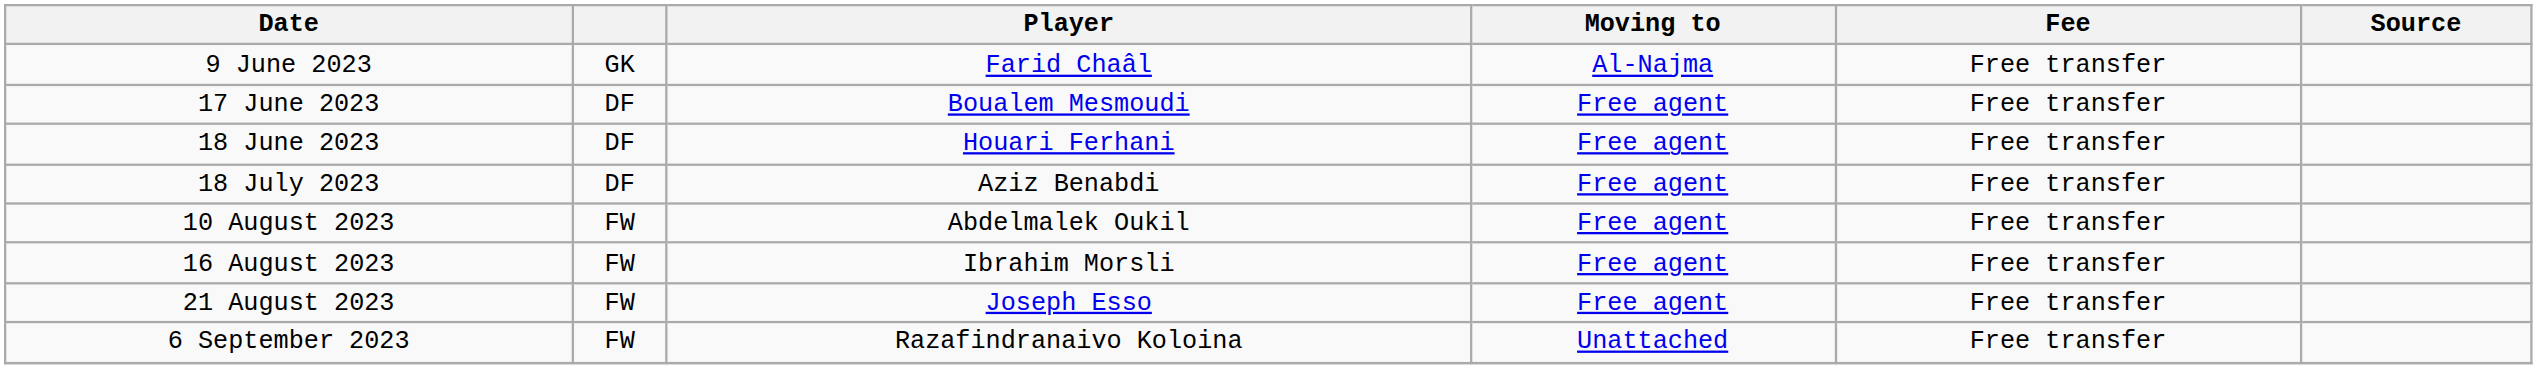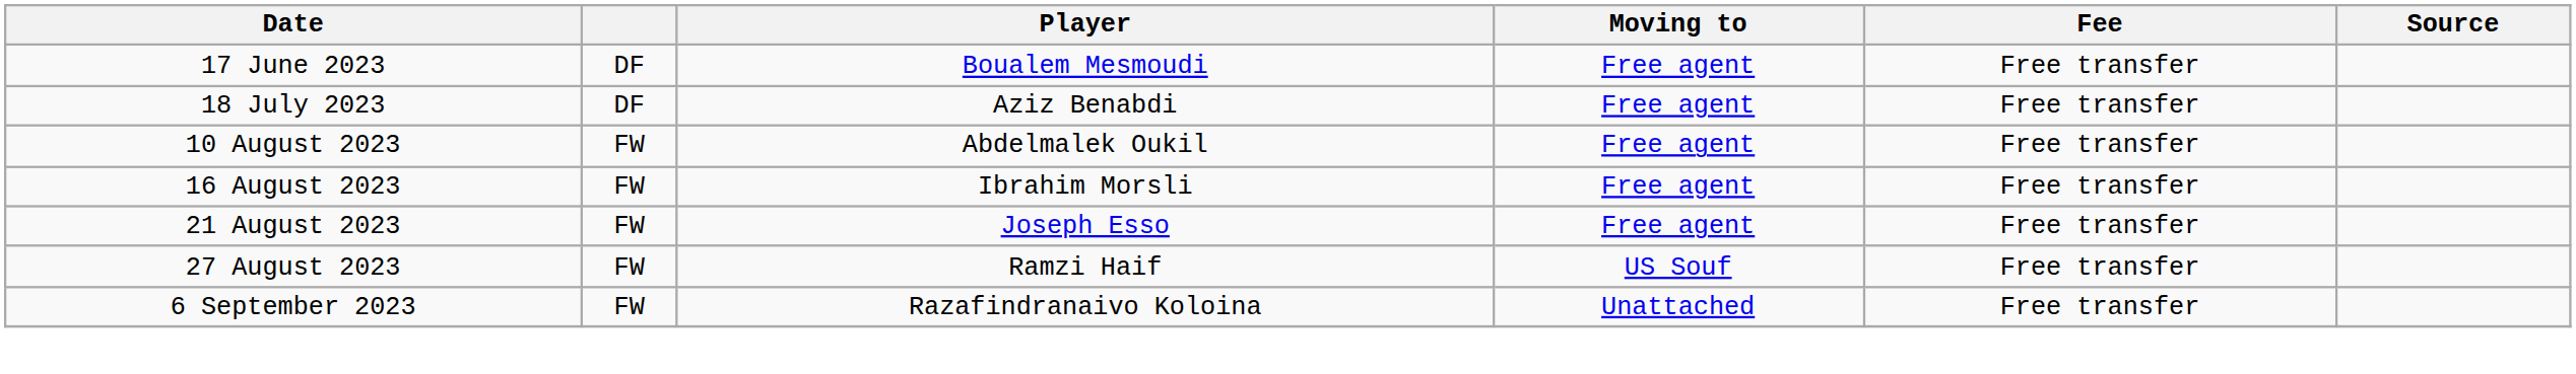 <table class="wikitable sortable" style="width:70%; text-align:center; font-size:85%; text-align:centre;">
 <tr>
 <th>Date</th>
 <th></th>
 <th>Player</th>
 <th>Moving to</th>
 <th>Fee</th>
 <th>Source</th>
 </tr>
 <tr>
-<td>9 June 2023</td>
-<td>GK</td>
-<td> <a href='#'>Farid Chaâl</a></td>
-<td> <a href='#'>Al-Najma</a></td>
-<td>Free transfer</td>
-<td></td>
-</tr>
-<tr>
 <td>17 June 2023</td>
 <td>DF</td>
 <td> <a href='#'>Boualem Mesmoudi</a></td>
-<td><a href='#'>Free agent</a></td>
-<td>Free transfer</td>
-<td></td>
-</tr>
-<tr>
-<td>18 June 2023</td>
-<td>DF</td>
-<td> <a href='#'>Houari Ferhani</a></td>
 <td><a href='#'>Free agent</a></td>
 <td>Free transfer</td>
 <td></td>
 </tr>
 <tr>
 <td>18 July 2023</td>
 <td>DF</td>
 <td> Aziz Benabdi</td>
 <td><a href='#'>Free agent</a></td>
 <td>Free transfer</td>
 <td></td>
 </tr>
 <tr>
 <td>10 August 2023</td>
 <td>FW</td>
 <td> Abdelmalek Oukil</td>
 <td><a href='#'>Free agent</a></td>
 <td>Free transfer</td>
 <td></td>
 </tr>
 <tr>
 <td>16 August 2023</td>
 <td>FW</td>
 <td> Ibrahim Morsli</td>
 <td><a href='#'>Free agent</a></td>
 <td>Free transfer</td>
 <td></td>
 </tr>
 <tr>
 <td>21 August 2023</td>
 <td>FW</td>
 <td> <a href='#'>Joseph Esso</a></td>
 <td><a href='#'>Free agent</a></td>
 <td>Free transfer</td>
 <td></td>
 </tr>
 <tr>
+<td>27 August 2023</td>
+<td>FW</td>
+<td> Ramzi Haif</td>
+<td><a href='#'>US Souf</a></td>
+<td>Free transfer</td>
+<td></td>
+</tr>
+<tr>
 <td>6 September 2023</td>
 <td>FW</td>
 <td> Razafindranaivo Koloina</td>
 <td><a href='#'>Unattached</a></td>
 <td>Free transfer</td>
 <td></td>
 </tr>
 <tr>
 </tr>
 </table>
